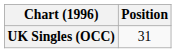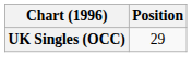 <table class="wikitable plainrowheaders" style="text-align:center">
 <tr>
 <th scope="col">Chart (1996)</th>
 <th scope="col">Position</th>
 </tr>
 <tr>
 <th scope="row">UK Singles (OCC)</th>
-<td>31</td>
+<td>29</td>
 </tr>
 </table>
